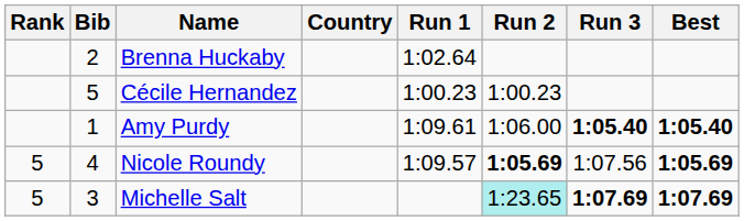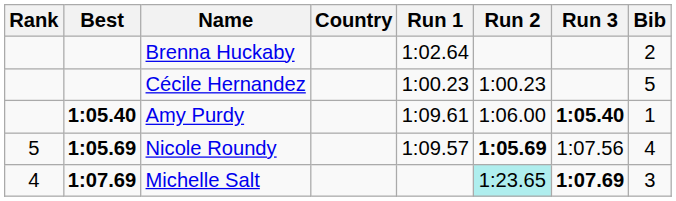 <table class="wikitable sortable" style="text-align:center">
 <tr>
 <th>Rank</th>
-<th>Bib</th>
+<th>Best</th>
 <th>Name</th>
 <th>Country</th>
 <th>Run 1</th>
 <th>Run 2</th>
 <th>Run 3</th>
-<th>Best</th>
+<th>Bib</th>
 </tr>
 <tr>
 <td></td>
-<td>2</td>
+<td><strong></strong></td>
 <td align="left"><a href='#'>Brenna Huckaby</a></td>
 <td align="left"></td>
 <td>1:02.64</td>
 <td><strong></strong></td>
 <td></td>
-<td><strong></strong></td>
+<td>2</td>
 </tr>
 <tr>
 <td></td>
-<td>5</td>
+<td><strong></strong></td>
 <td align="left"><a href='#'>Cécile Hernandez</a></td>
 <td align=left></td>
 <td>1:00.23</td>
 <td>1:00.23</td>
 <td><strong></strong></td>
-<td><strong></strong></td>
+<td>5</td>
 </tr>
 <tr>
 <td></td>
-<td>1</td>
+<td><strong>1:05.40</strong></td>
 <td align="left"><a href='#'>Amy Purdy</a></td>
 <td align="left"></td>
 <td>1:09.61</td>
 <td>1:06.00</td>
 <td><strong>1:05.40</strong></td>
-<td><strong>1:05.40</strong></td>
+<td>1</td>
 </tr>
 <tr>
 <td>5</td>
-<td>4</td>
+<td><strong>1:05.69</strong></td>
 <td align="left"><a href='#'>Nicole Roundy</a></td>
 <td align="left"></td>
 <td>1:09.57</td>
 <td><strong>1:05.69</strong></td>
 <td>1:07.56</td>
-<td><strong>1:05.69</strong></td>
+<td>4</td>
 </tr>
 <tr>
-<td>5</td>
-<td>3</td>
+<td>4</td>
+<td><strong>1:07.69</strong></td>
 <td align="left"><a href='#'>Michelle Salt</a></td>
 <td align="left"></td>
 <td></td>
 <td style="background: paleturquoise;">1:23.65</td>
 <td><strong>1:07.69</strong></td>
-<td><strong>1:07.69</strong></td>
+<td>3</td>
 </tr>
 </table>
